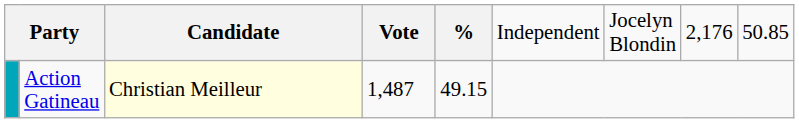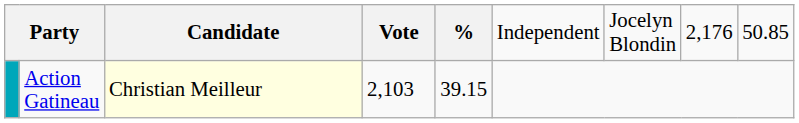 <table class="wikitable">
 <tr>
 <th bgcolor="#DDDDFF" width="100px" colspan="2">Party</th>
 <th bgcolor="#DDDDFF" width="200px">Candidate</th>
 <th bgcolor="#DDDDFF" width="50px">Vote</th>
 <th bgcolor="#DDDDFF" width="30px">%<br></th>
 <td>Independent</td>
 <td>Jocelyn Blondin</td>
 <td>2,176</td>
 <td>50.85</td>
 </tr>
 <tr>
 <td bgcolor=#00a7ba> </td>
 <td><a href='#'>Action Gatineau</a></td>
 <td style="background: lightyellow;">Christian Meilleur</td>
-<td>1,487</td>
-<td>49.15</td>
+<td>2,103</td>
+<td>39.15</td>
 </tr>
 </table>
